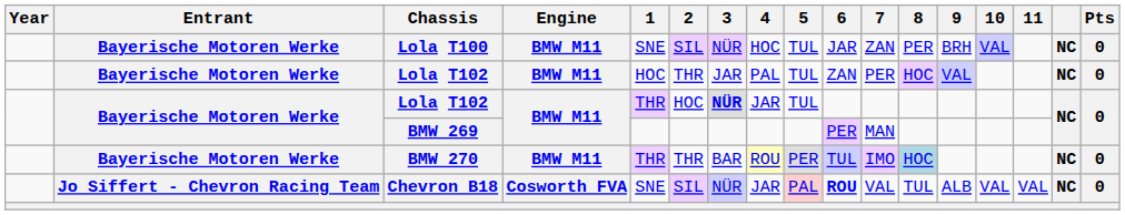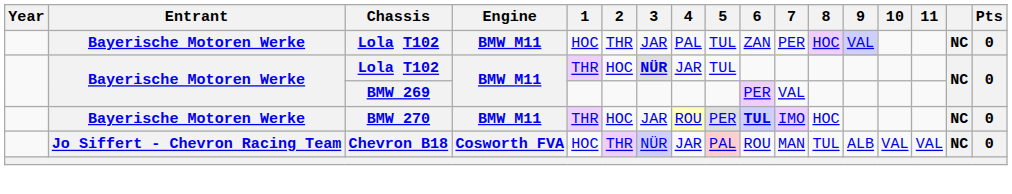 <table class="wikitable" style="text-align:center; font-size:90%">
 <tr>
 <th>Year</th>
 <th>Entrant</th>
 <th>Chassis</th>
 <th>Engine</th>
 <th>1</th>
 <th>2</th>
 <th>3</th>
 <th>4</th>
 <th>5</th>
 <th>6</th>
 <th>7</th>
 <th>8</th>
 <th>9</th>
 <th>10</th>
 <th>11</th>
 <th></th>
 <th>Pts</th>
-</tr>
-<tr>
-<td></td>
-<th><a href='#'>Bayerische Motoren Werke</a></th>
-<th><a href='#'>Lola</a> <a href='#'>T100</a></th>
-<th><a href='#'>BMW M11</a></th>
-<td><a href='#'>SNE</a></td>
-<td style="background:#EFCFFF;"><a href='#'>SIL</a><br></td>
-<td style="background:#EFCFFF;"><a href='#'>NÜR</a><br></td>
-<td><a href='#'>HOC</a></td>
-<td><a href='#'>TUL</a></td>
-<td><a href='#'>JAR</a></td>
-<td><a href='#'>ZAN</a></td>
-<td><a href='#'>PER</a></td>
-<td><a href='#'>BRH</a></td>
-<td style="background:#CFCFFF;"><a href='#'>VAL</a><br></td>
-<td></td>
-<th>NC</th>
-<th>0</th>
 </tr>
 <tr>
 <td></td>
 <th><a href='#'>Bayerische Motoren Werke</a></th>
 <th><a href='#'>Lola</a> <a href='#'>T102</a></th>
 <th><a href='#'>BMW M11</a></th>
 <td><a href='#'>HOC</a></td>
 <td><a href='#'>THR</a></td>
 <td><a href='#'>JAR</a></td>
 <td><a href='#'>PAL</a></td>
 <td><a href='#'>TUL</a></td>
 <td><a href='#'>ZAN</a></td>
 <td><a href='#'>PER</a></td>
 <td style="background:#EFCFFF;"><a href='#'>HOC</a><br></td>
 <td style="background:#CFCFFF;"><a href='#'>VAL</a><br></td>
 <td></td>
 <td></td>
 <th>NC</th>
 <th>0</th>
 </tr>
 <tr>
 <td rowspan=2></td>
 <th rowspan=2><a href='#'>Bayerische Motoren Werke</a></th>
 <th><a href='#'>Lola</a> <a href='#'>T102</a></th>
 <th rowspan=2><a href='#'>BMW M11</a></th>
 <td style="background:#EFCFFF;"><a href='#'>THR</a><br></td>
 <td><a href='#'>HOC</a></td>
 <td style="background:#DFDFDF;"><strong><a href='#'>NÜR</a></strong><br></td>
 <td><a href='#'>JAR</a></td>
 <td><a href='#'>TUL</a></td>
 <td></td>
 <td></td>
 <td></td>
 <td></td>
 <td></td>
 <td></td>
 <th rowspan=2>NC</th>
 <th rowspan=2>0</th>
 </tr>
 <tr>
 <th><a href='#'>BMW 269</a></th>
 <td></td>
 <td></td>
 <td></td>
 <td></td>
 <td></td>
 <td style="background:#EFCFFF;"><a href='#'>PER</a><br></td>
-<td><a href='#'>MAN</a></td>
+<td><a href='#'>VAL</a></td>
 <td></td>
 <td></td>
 <td></td>
 <td></td>
 </tr>
 <tr>
 <td></td>
 <th><a href='#'>Bayerische Motoren Werke</a></th>
 <th><a href='#'>BMW 270</a></th>
 <th><a href='#'>BMW M11</a></th>
 <td style="background:#EFCFFF;"><a href='#'>THR</a><br></td>
-<td><a href='#'>THR</a></td>
-<td><a href='#'>BAR</a></td>
+<td><a href='#'>HOC</a></td>
+<td><a href='#'>JAR</a></td>
 <td style="background:#ffffbf;"><a href='#'>ROU</a><br></td>
 <td style="background:#DFDFDF;"><a href='#'>PER</a><br></td>
-<td style="background:#CFCFFF;"><a href='#'>TUL</a><br></td>
+<td style="background:#CFCFFF;"><strong><a href='#'>TUL</a><br></strong></td>
 <td style="background:#EFCFFF;"><a href='#'>IMO</a><br></td>
-<td style="background: lightblue;"><a href='#'>HOC</a></td>
+<td><a href='#'>HOC</a></td>
 <td></td>
 <td></td>
 <td></td>
 <th>NC</th>
 <th>0</th>
 </tr>
 <tr>
 <td></td>
 <th><a href='#'>Jo Siffert - Chevron Racing Team</a></th>
 <th><a href='#'>Chevron B18</a></th>
 <th><a href='#'>Cosworth FVA</a></th>
-<td><a href='#'>SNE</a></td>
-<td style="background:#EFCFFF;"><a href='#'>SIL</a><br></td>
+<td><a href='#'>HOC</a></td>
+<td style="background:#EFCFFF;"><a href='#'>THR</a><br></td>
 <td style="background:#CFCFFF;"><a href='#'>NÜR</a><br></td>
 <td><a href='#'>JAR</a></td>
 <td style="background:#ffcfcf;"><a href='#'>PAL</a><br><small></small></td>
-<td><strong><a href='#'>ROU</a></strong></td>
-<td><a href='#'>VAL</a></td>
+<td><a href='#'>ROU</a></td>
+<td><a href='#'>MAN</a></td>
 <td><a href='#'>TUL</a></td>
 <td><a href='#'>ALB</a></td>
 <td><a href='#'>VAL</a></td>
 <td><a href='#'>VAL</a></td>
 <th>NC</th>
 <th>0</th>
 </tr>
 <tr>
 <th colspan="17"></th>
 </tr>
 </table>
